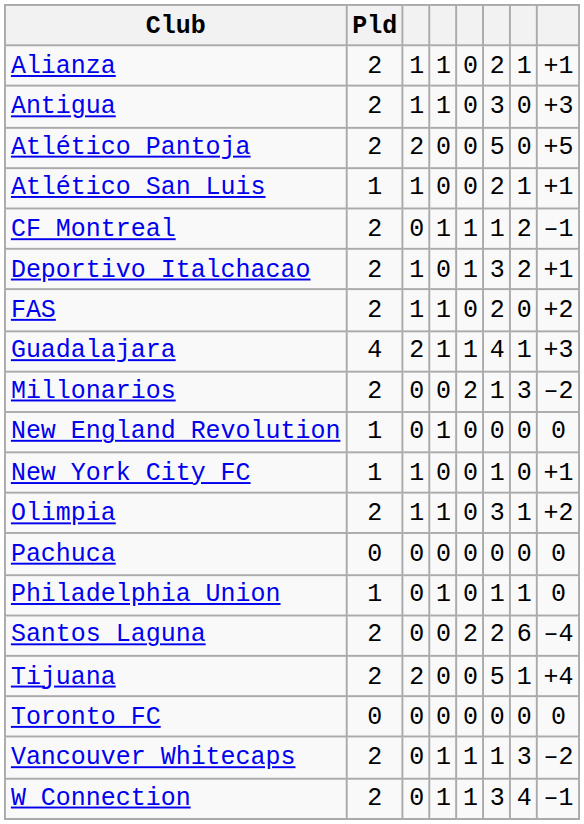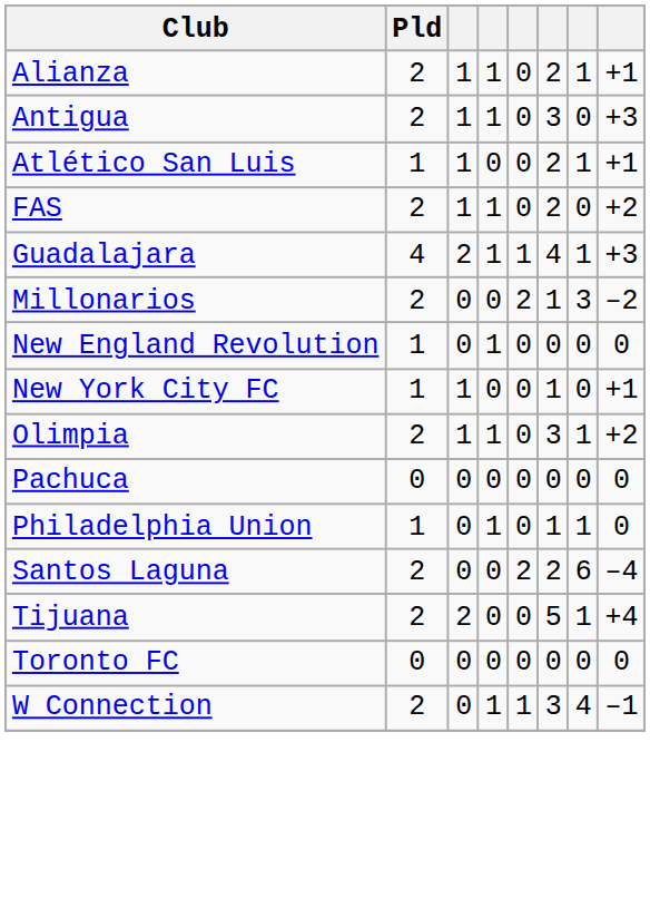 <table class="wikitable sortable" style="text-align:center;">
 <tr>
 <th>Club</th>
 <th>Pld</th>
 <th></th>
 <th></th>
 <th></th>
 <th></th>
 <th></th>
 <th></th>
 </tr>
 <tr>
 <td style="text-align:left;"> <a href='#'>Alianza</a></td>
 <td>2</td>
 <td>1</td>
 <td>1</td>
 <td>0</td>
 <td>2</td>
 <td>1</td>
 <td>+1</td>
 </tr>
 <tr>
 <td style="text-align:left;"> <a href='#'>Antigua</a></td>
 <td>2</td>
 <td>1</td>
 <td>1</td>
 <td>0</td>
 <td>3</td>
 <td>0</td>
 <td>+3</td>
 </tr>
 <tr>
-<td style="text-align:left;"> <a href='#'>Atlético Pantoja</a></td>
-<td>2</td>
-<td>2</td>
-<td>0</td>
-<td>0</td>
-<td>5</td>
-<td>0</td>
-<td>+5</td>
-</tr>
-<tr>
 <td style="text-align:left;"> <a href='#'>Atlético San Luis</a></td>
 <td>1</td>
 <td>1</td>
 <td>0</td>
 <td>0</td>
 <td>2</td>
 <td>1</td>
-<td>+1</td>
-</tr>
-<tr>
-<td style="text-align:left;"> <a href='#'>CF Montreal</a></td>
-<td>2</td>
-<td>0</td>
-<td>1</td>
-<td>1</td>
-<td>1</td>
-<td>2</td>
-<td>–1</td>
-</tr>
-<tr>
-<td style="text-align:left;"> <a href='#'>Deportivo Italchacao</a></td>
-<td>2</td>
-<td>1</td>
-<td>0</td>
-<td>1</td>
-<td>3</td>
-<td>2</td>
 <td>+1</td>
 </tr>
 <tr>
 <td style="text-align:left;"> <a href='#'>FAS</a></td>
 <td>2</td>
 <td>1</td>
 <td>1</td>
 <td>0</td>
 <td>2</td>
 <td>0</td>
 <td>+2</td>
 </tr>
 <tr>
 <td style="text-align:left;"> <a href='#'>Guadalajara</a></td>
 <td>4</td>
 <td>2</td>
 <td>1</td>
 <td>1</td>
 <td>4</td>
 <td>1</td>
 <td>+3</td>
 </tr>
 <tr>
 <td style="text-align:left;"> <a href='#'>Millonarios</a></td>
 <td>2</td>
 <td>0</td>
 <td>0</td>
 <td>2</td>
 <td>1</td>
 <td>3</td>
 <td>–2</td>
 </tr>
 <tr>
 <td style="text-align:left;"> <a href='#'>New England Revolution</a></td>
 <td>1</td>
 <td>0</td>
 <td>1</td>
 <td>0</td>
 <td>0</td>
 <td>0</td>
 <td>0</td>
 </tr>
 <tr>
 <td style="text-align:left;"> <a href='#'>New York City FC</a></td>
 <td>1</td>
 <td>1</td>
 <td>0</td>
 <td>0</td>
 <td>1</td>
 <td>0</td>
 <td>+1</td>
 </tr>
 <tr>
 <td style="text-align:left;"> <a href='#'>Olimpia</a></td>
 <td>2</td>
 <td>1</td>
 <td>1</td>
 <td>0</td>
 <td>3</td>
 <td>1</td>
 <td>+2</td>
 </tr>
 <tr>
 <td style="text-align:left;"> <a href='#'>Pachuca</a></td>
 <td>0</td>
 <td>0</td>
 <td>0</td>
 <td>0</td>
 <td>0</td>
 <td>0</td>
 <td>0</td>
 </tr>
 <tr>
 <td style="text-align:left;"> <a href='#'>Philadelphia Union</a></td>
 <td>1</td>
 <td>0</td>
 <td>1</td>
 <td>0</td>
 <td>1</td>
 <td>1</td>
 <td>0</td>
 </tr>
 <tr>
 <td style="text-align:left;"> <a href='#'>Santos Laguna</a></td>
 <td>2</td>
 <td>0</td>
 <td>0</td>
 <td>2</td>
 <td>2</td>
 <td>6</td>
 <td>–4</td>
 </tr>
 <tr>
 <td style="text-align:left;"> <a href='#'>Tijuana</a></td>
 <td>2</td>
 <td>2</td>
 <td>0</td>
 <td>0</td>
 <td>5</td>
 <td>1</td>
 <td>+4</td>
 </tr>
 <tr>
 <td style="text-align:left;"> <a href='#'>Toronto FC</a></td>
 <td>0</td>
 <td>0</td>
 <td>0</td>
 <td>0</td>
 <td>0</td>
 <td>0</td>
 <td>0</td>
 </tr>
 <tr>
-<td style="text-align:left;"> <a href='#'>Vancouver Whitecaps</a></td>
-<td>2</td>
-<td>0</td>
-<td>1</td>
-<td>1</td>
-<td>1</td>
-<td>3</td>
-<td>–2</td>
-</tr>
-<tr>
 <td style="text-align:left;"> <a href='#'>W Connection</a></td>
 <td>2</td>
 <td>0</td>
 <td>1</td>
 <td>1</td>
 <td>3</td>
 <td>4</td>
 <td>–1</td>
 </tr>
 <tr>
 </tr>
 </table>
